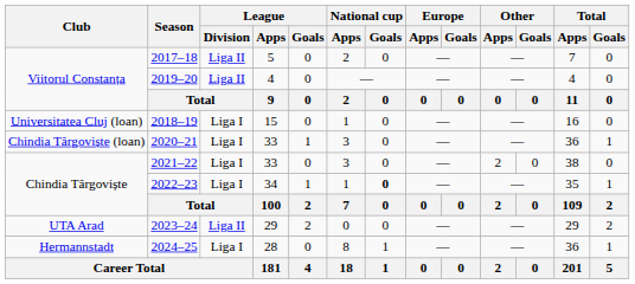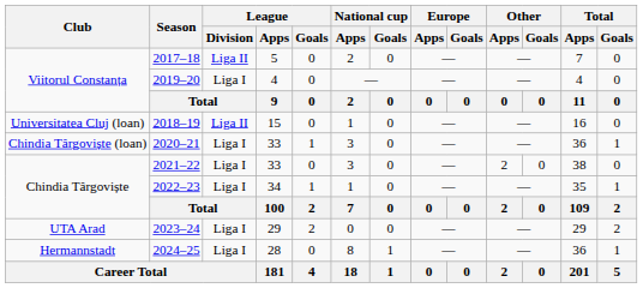 <table class=wikitable style=text-align:center>
 <tr>
 <th rowspan=2>Club</th>
 <th rowspan=2>Season</th>
 <th colspan=3>League</th>
 <th colspan=2>National cup</th>
 <th colspan=2>Europe</th>
 <th colspan=2>Other</th>
 <th colspan=2>Total</th>
 </tr>
 <tr>
 <th>Division</th>
 <th>Apps</th>
 <th>Goals</th>
 <th>Apps</th>
 <th>Goals</th>
 <th>Apps</th>
 <th>Goals</th>
 <th>Apps</th>
 <th>Goals</th>
 <th>Apps</th>
 <th>Goals</th>
 </tr>
 <tr>
 <td rowspan="3"><a href='#'>Viitorul Constanța</a></td>
 <td><a href='#'>2017–18</a></td>
 <td><a href='#'>Liga II</a></td>
 <td>5</td>
 <td>0</td>
 <td>2</td>
 <td>0</td>
 <td colspan=2>—</td>
 <td colspan=2>—</td>
 <td>7</td>
 <td>0</td>
 </tr>
 <tr>
 <td><a href='#'>2019–20</a></td>
-<td><a href='#'>Liga II</a></td>
+<td>Liga I</td>
 <td>4</td>
 <td>0</td>
 <td colspan=2>—</td>
 <td colspan=2>—</td>
 <td colspan=2>—</td>
 <td>4</td>
 <td>0</td>
 </tr>
 <tr>
 <th colspan=2>Total</th>
 <th>9</th>
 <th>0</th>
 <th>2</th>
 <th>0</th>
 <th>0</th>
 <th>0</th>
 <th>0</th>
 <th>0</th>
 <th>11</th>
 <th>0</th>
 </tr>
 <tr>
 <td><a href='#'>Universitatea Cluj</a> (loan)</td>
 <td><a href='#'>2018–19</a></td>
-<td>Liga I</td>
+<td><a href='#'>Liga II</a></td>
 <td>15</td>
 <td>0</td>
 <td>1</td>
 <td>0</td>
 <td colspan=2>—</td>
 <td colspan=2>—</td>
 <td>16</td>
 <td>0</td>
 </tr>
 <tr>
 <td rowspan="1"><a href='#'>Chindia Târgoviște</a> (loan)</td>
 <td><a href='#'>2020–21</a></td>
 <td>Liga I</td>
 <td>33</td>
 <td>1</td>
 <td>3</td>
 <td>0</td>
 <td colspan=2>—</td>
 <td colspan=2>—</td>
 <td>36</td>
 <td>1</td>
 </tr>
 <tr>
 <td rowspan="3">Chindia Târgoviște</td>
 <td><a href='#'>2021–22</a></td>
 <td>Liga I</td>
 <td>33</td>
 <td>0</td>
 <td>3</td>
 <td>0</td>
 <td colspan=2>—</td>
 <td>2</td>
 <td>0</td>
 <td>38</td>
 <td>0</td>
 </tr>
 <tr>
 <td><a href='#'>2022–23</a></td>
 <td>Liga I</td>
 <td>34</td>
 <td>1</td>
 <td>1</td>
-<td><strong>0</strong></td>
+<td>0</td>
 <td colspan=2>—</td>
 <td colspan=2>—</td>
 <td>35</td>
 <td>1</td>
 </tr>
 <tr>
 <th colspan=2>Total</th>
 <th>100</th>
 <th>2</th>
 <th>7</th>
 <th>0</th>
 <th>0</th>
 <th>0</th>
 <th>2</th>
 <th>0</th>
 <th>109</th>
 <th>2</th>
 </tr>
 <tr>
 <td rowspan="1"><a href='#'>UTA Arad</a></td>
 <td><a href='#'>2023–24</a></td>
-<td><a href='#'>Liga II</a></td>
+<td>Liga I</td>
 <td>29</td>
 <td>2</td>
 <td>0</td>
 <td>0</td>
 <td colspan=2>—</td>
 <td colspan=2>—</td>
 <td>29</td>
 <td>2</td>
 </tr>
 <tr>
 <td rowspan="1"><a href='#'>Hermannstadt</a></td>
 <td><a href='#'>2024–25</a></td>
 <td>Liga I</td>
 <td>28</td>
 <td>0</td>
 <td>8</td>
 <td>1</td>
 <td colspan=2>—</td>
 <td colspan=2>—</td>
 <td>36</td>
 <td>1</td>
 </tr>
 <tr>
 <th colspan="3">Career Total</th>
 <th>181</th>
 <th>4</th>
 <th>18</th>
 <th>1</th>
 <th>0</th>
 <th>0</th>
 <th>2</th>
 <th>0</th>
 <th>201</th>
 <th>5</th>
 </tr>
 </table>
